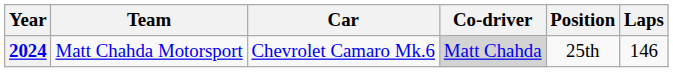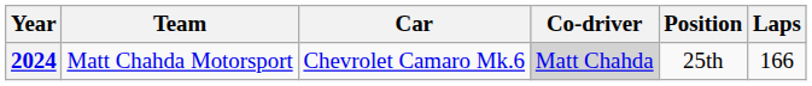 <table class="wikitable" style="font-size: 95%;">
 <tr>
 <th>Year</th>
 <th>Team</th>
 <th>Car</th>
 <th>Co-driver</th>
 <th>Position</th>
 <th>Laps</th>
 </tr>
 <tr>
 <th><a href='#'>2024</a></th>
 <td nowrap><a href='#'>Matt Chahda Motorsport</a></td>
 <td nowrap><a href='#'>Chevrolet Camaro Mk.6</a></td>
 <td nowrap style="background: lightgrey;"> <a href='#'>Matt Chahda</a></td>
 <td align="center">25th</td>
-<td align="center">146</td>
+<td align="center">166</td>
 </tr>
 </table>
